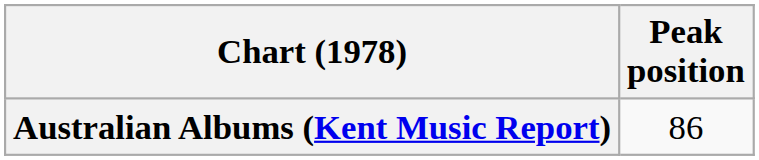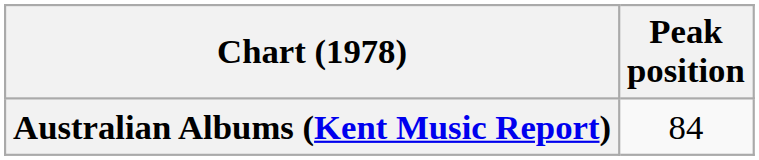 <table class="wikitable plainrowheaders">
 <tr>
 <th>Chart (1978)</th>
 <th>Peak<br>position</th>
 </tr>
 <tr>
 <th scope="row">Australian Albums (<a href='#'>Kent Music Report</a>)</th>
-<td align="center">86</td>
+<td align="center">84</td>
 </tr>
 </table>
